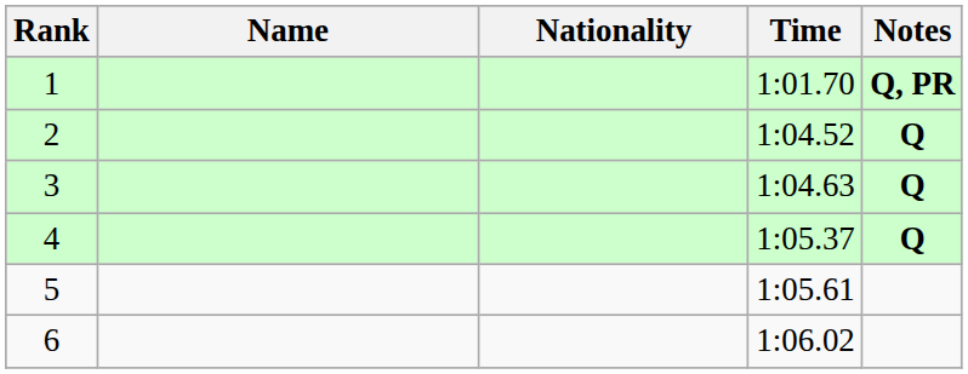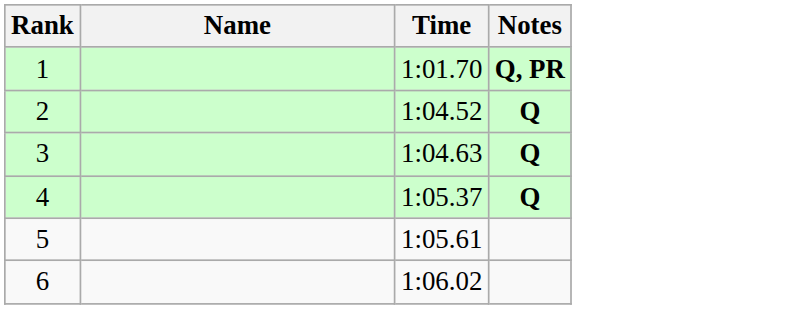 <table class="wikitable sortable" style="text-align:center">
 <tr>
 <th>Rank</th>
 <th style="width:180px">Name</th>
-<th style="width:125px">Nationality</th>
 <th>Time</th>
 <th>Notes</th>
 </tr>
 <tr style="background:#cfc;">
 <td>1</td>
-<td style="text-align:left;"></td>
 <td style="text-align:left;"></td>
 <td>1:01.70</td>
 <td><strong>Q, PR</strong></td>
 </tr>
 <tr style="background:#cfc;">
 <td>2</td>
 <td style="text-align:left;"></td>
-<td style="text-align:left;"></td>
 <td>1:04.52</td>
 <td><strong>Q</strong></td>
 </tr>
 <tr style="background:#cfc;">
 <td>3</td>
-<td style="text-align:left;"></td>
 <td style="text-align:left;"></td>
 <td>1:04.63</td>
 <td><strong>Q</strong></td>
 </tr>
 <tr style="background:#cfc;">
 <td>4</td>
 <td style="text-align:left;"></td>
-<td style="text-align:left;"></td>
 <td>1:05.37</td>
 <td><strong>Q</strong></td>
 </tr>
 <tr>
 <td>5</td>
-<td style="text-align:left;"></td>
 <td style="text-align:left;"></td>
 <td>1:05.61</td>
 <td></td>
 </tr>
 <tr>
 <td>6</td>
 <td style="text-align:left;"></td>
-<td style="text-align:left;"></td>
 <td>1:06.02</td>
 <td></td>
 </tr>
 </table>
